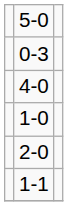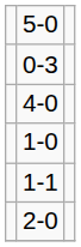 <table Class="wikitable">
 <tr>
 <td></td>
 <td>5-0</td>
 <td></td>
 </tr>
 <tr>
 <td></td>
 <td>0-3</td>
 <td></td>
 </tr>
 <tr>
 <td></td>
 <td>4-0</td>
 <td></td>
 </tr>
 <tr>
 <td></td>
 <td>1-0</td>
 <td></td>
 </tr>
 <tr>
 <td></td>
-<td>2-0</td>
+<td>1-1</td>
 <td></td>
 </tr>
 <tr>
 <td></td>
-<td>1-1</td>
+<td>2-0</td>
 <td></td>
 </tr>
 <tr>
 </tr>
 </table>
